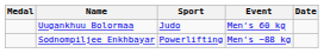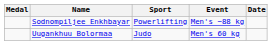 <table class="wikitable sortable" style="font-size: 95%">
 <tr>
 <th>Medal</th>
 <th>Name</th>
 <th>Sport</th>
 <th>Event</th>
 <th>Date</th>
 </tr>
 <tr>
 <td></td>
+<td><a href='#'>Sodnompiljee Enkhbayar</a></td>
+<td><a href='#'>Powerlifting</a></td>
+<td><a href='#'>Men's −88 kg</a></td>
+<td></td>
+</tr>
+<tr>
+<td></td>
 <td><a href='#'>Uugankhuu Bolormaa</a></td>
 <td><a href='#'>Judo</a></td>
 <td><a href='#'>Men's 60 kg</a></td>
 <td></td>
 </tr>
-<tr>
-<td></td>
-<td><a href='#'>Sodnompiljee Enkhbayar</a></td>
-<td><a href='#'>Powerlifting</a></td>
-<td><a href='#'>Men's −88 kg</a></td>
-<td></td>
-</tr>
 </table>
